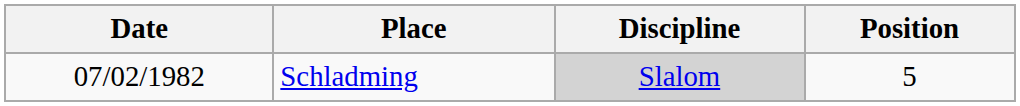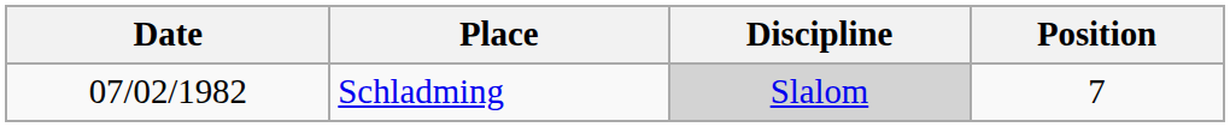 <table class="wikitable" width=40% style="font-size:90%; text-align:center;">
 <tr>
 <th>Date</th>
 <th>Place</th>
 <th>Discipline</th>
 <th>Position</th>
 </tr>
 <tr>
 <td>07/02/1982</td>
 <td align=left> <a href='#'>Schladming</a></td>
 <td style="background: lightgrey;"><a href='#'>Slalom</a></td>
-<td>5</td>
+<td>7</td>
 </tr>
 </table>
